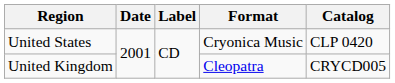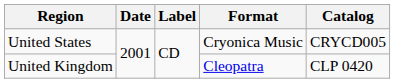 <table class="wikitable">
 <tr>
 <th>Region</th>
 <th>Date</th>
 <th>Label</th>
 <th>Format</th>
 <th>Catalog</th>
 </tr>
 <tr>
 <td>United States</td>
 <td rowspan="2">2001</td>
 <td rowspan="2">CD</td>
 <td>Cryonica Music</td>
-<td>CLP 0420</td>
+<td>CRYCD005</td>
 </tr>
 <tr>
 <td>United Kingdom</td>
 <td><a href='#'>Cleopatra</a></td>
-<td>CRYCD005</td>
+<td>CLP 0420</td>
 </tr>
 </table>
